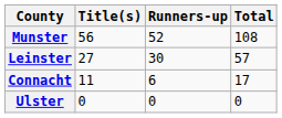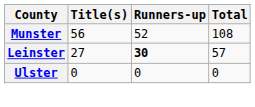 <table class="wikitable plainrowheaders sortable">
 <tr>
 <th scope="col">County</th>
 <th>Title(s)</th>
 <th>Runners-up</th>
 <th>Total</th>
 </tr>
 <tr>
 <th scope="row"> <a href='#'>Munster</a></th>
 <td>56</td>
 <td>52</td>
 <td>108</td>
 </tr>
 <tr>
 <th scope="row"> <a href='#'>Leinster</a></th>
 <td>27</td>
-<td>30</td>
+<td><strong>30</strong></td>
 <td>57</td>
-</tr>
-<tr>
-<th scope="row"> <a href='#'>Connacht</a></th>
-<td>11</td>
-<td>6</td>
-<td>17</td>
 </tr>
 <tr>
 <th scope="row"> <a href='#'>Ulster</a></th>
 <td>0</td>
 <td>0</td>
 <td>0</td>
 </tr>
 </table>
